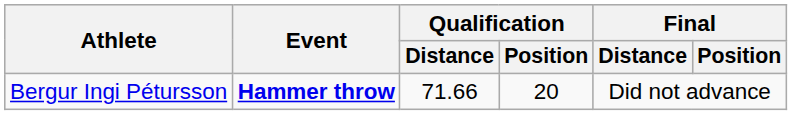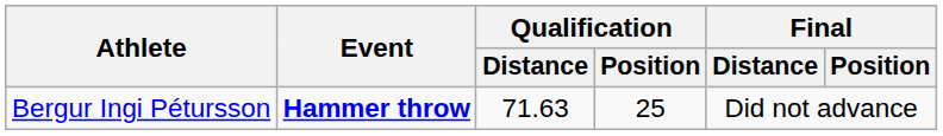 <table class=wikitable style="font-size:90%">
 <tr>
 <th rowspan="2">Athlete</th>
 <th rowspan="2">Event</th>
 <th colspan="2">Qualification</th>
 <th colspan="2">Final</th>
 </tr>
 <tr style="font-size:95%">
 <th>Distance</th>
 <th>Position</th>
 <th>Distance</th>
 <th>Position</th>
 </tr>
 <tr align=center>
 <td align=left><a href='#'>Bergur Ingi Pétursson</a></td>
 <td align=left><strong><a href='#'>Hammer throw</a></strong></td>
-<td>71.66</td>
-<td>20</td>
+<td>71.63</td>
+<td>25</td>
 <td colspan=2>Did not advance</td>
 </tr>
 </table>
